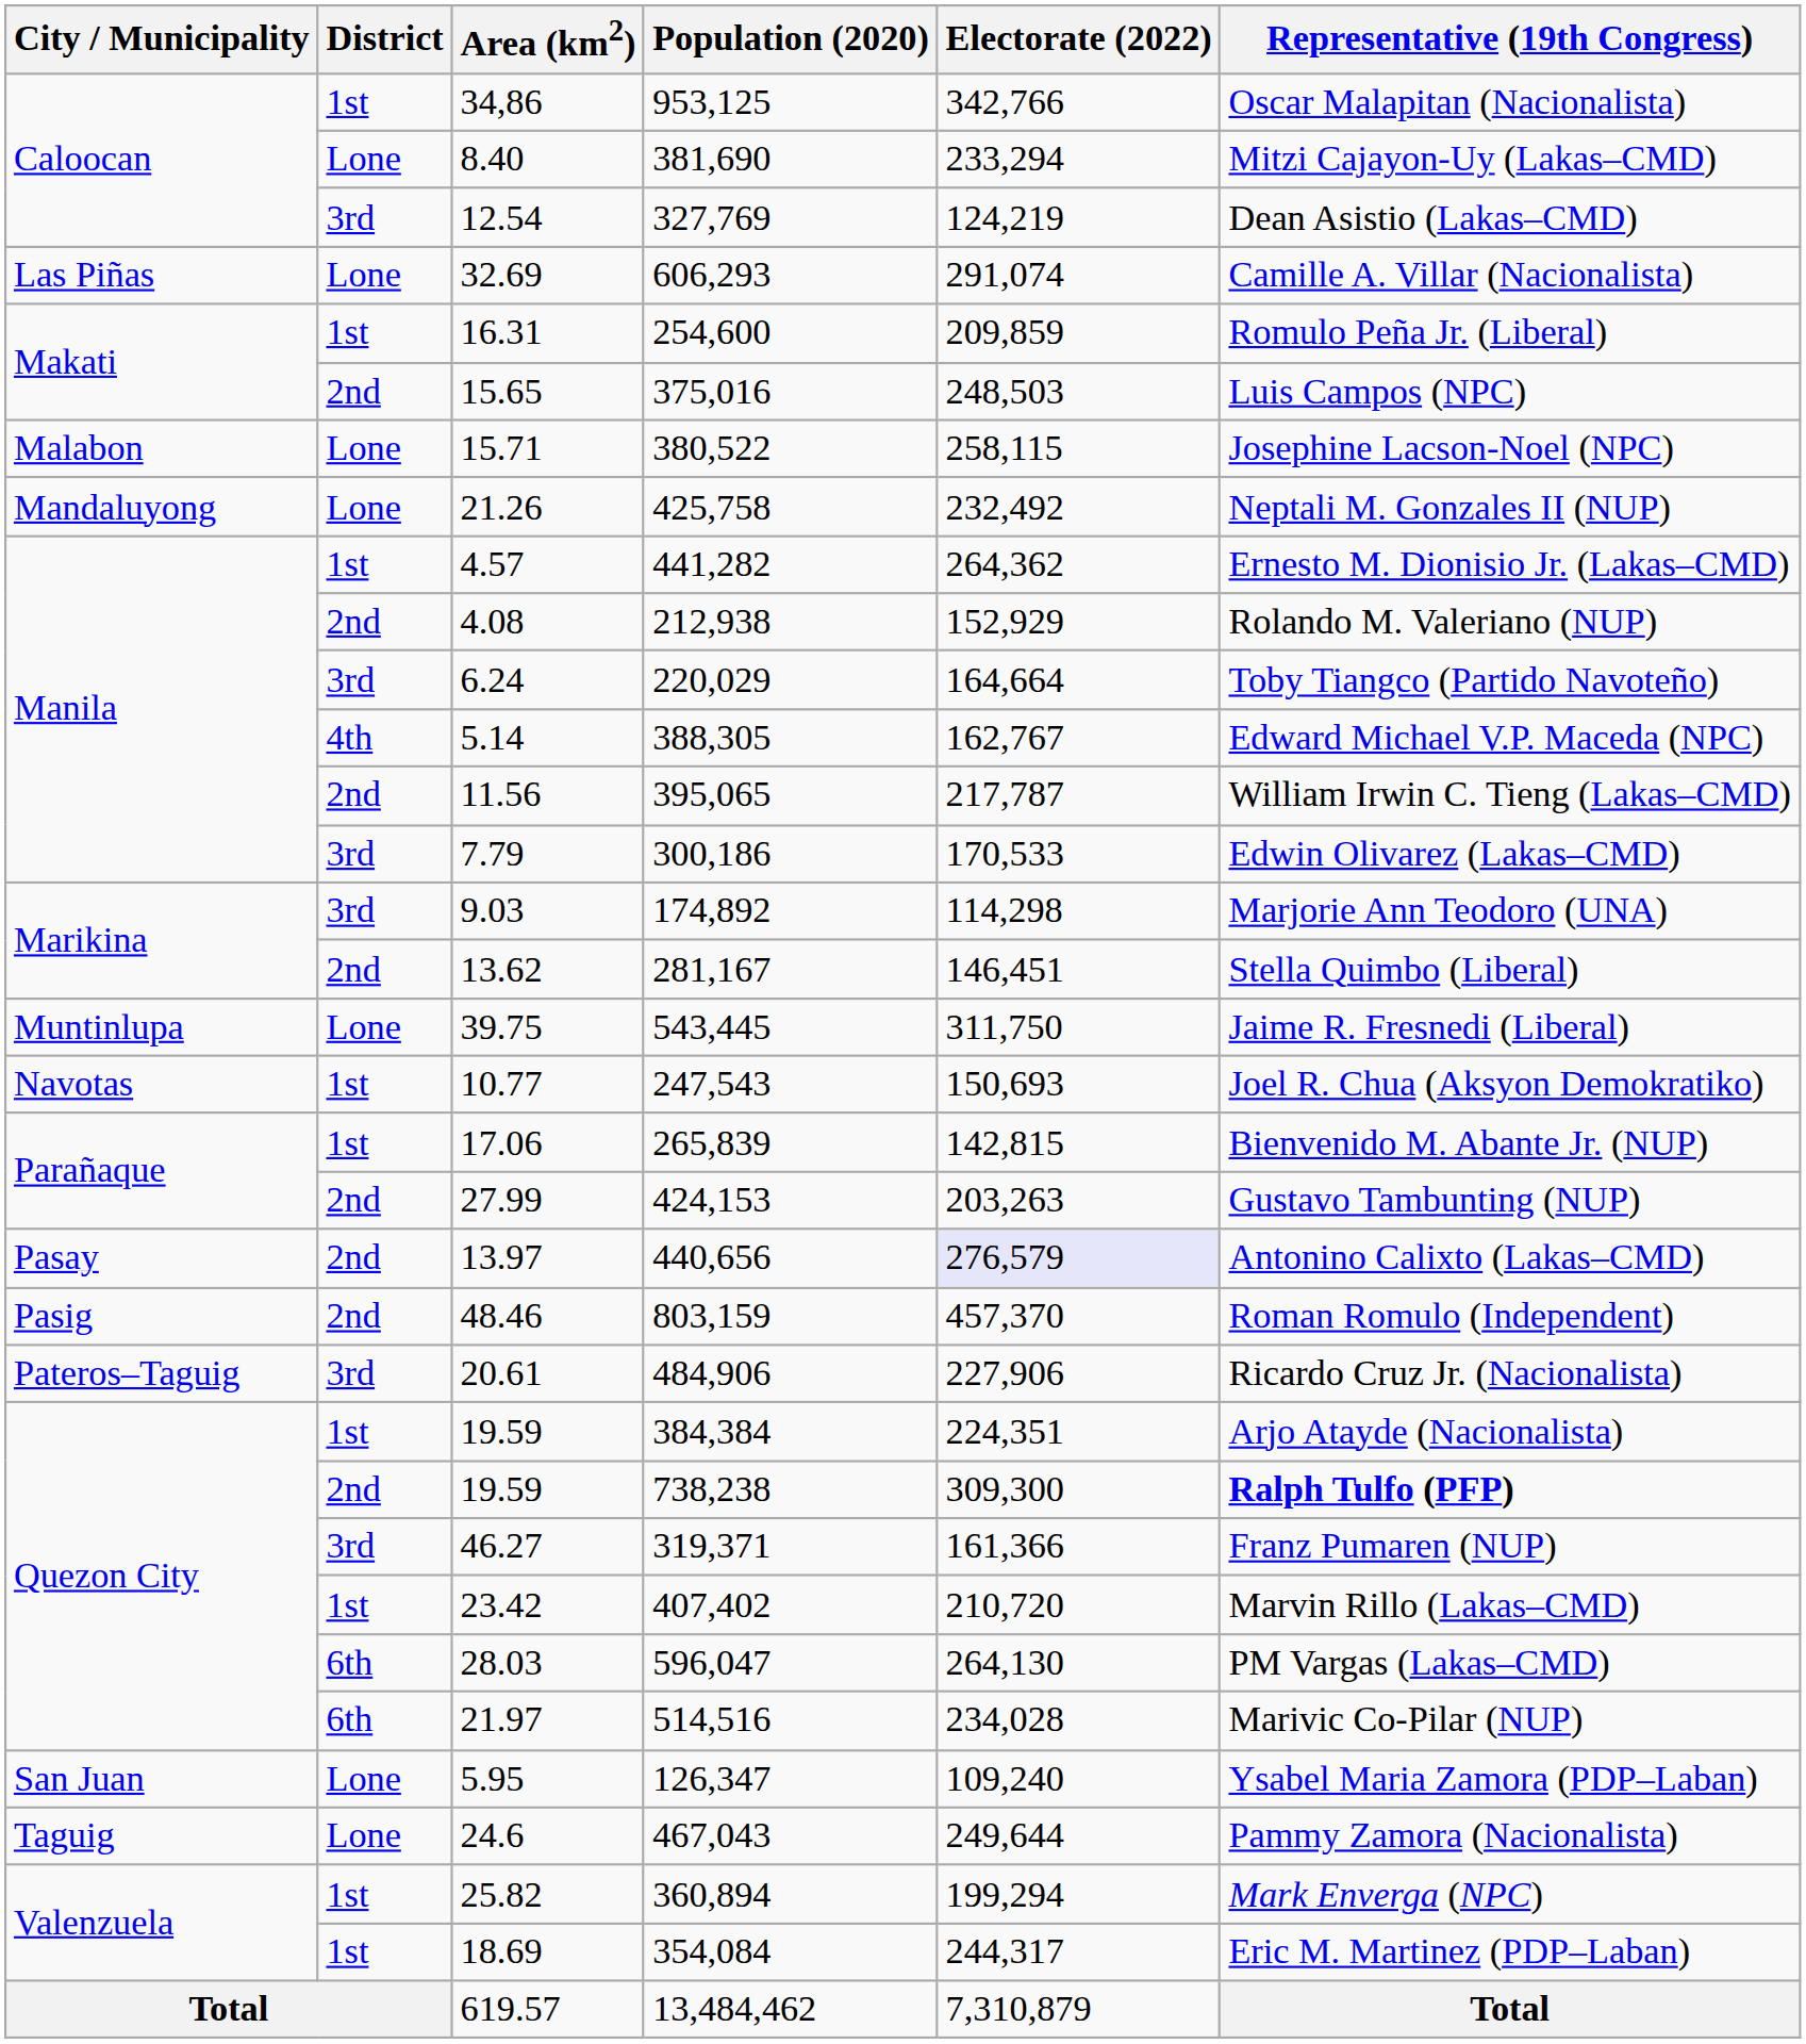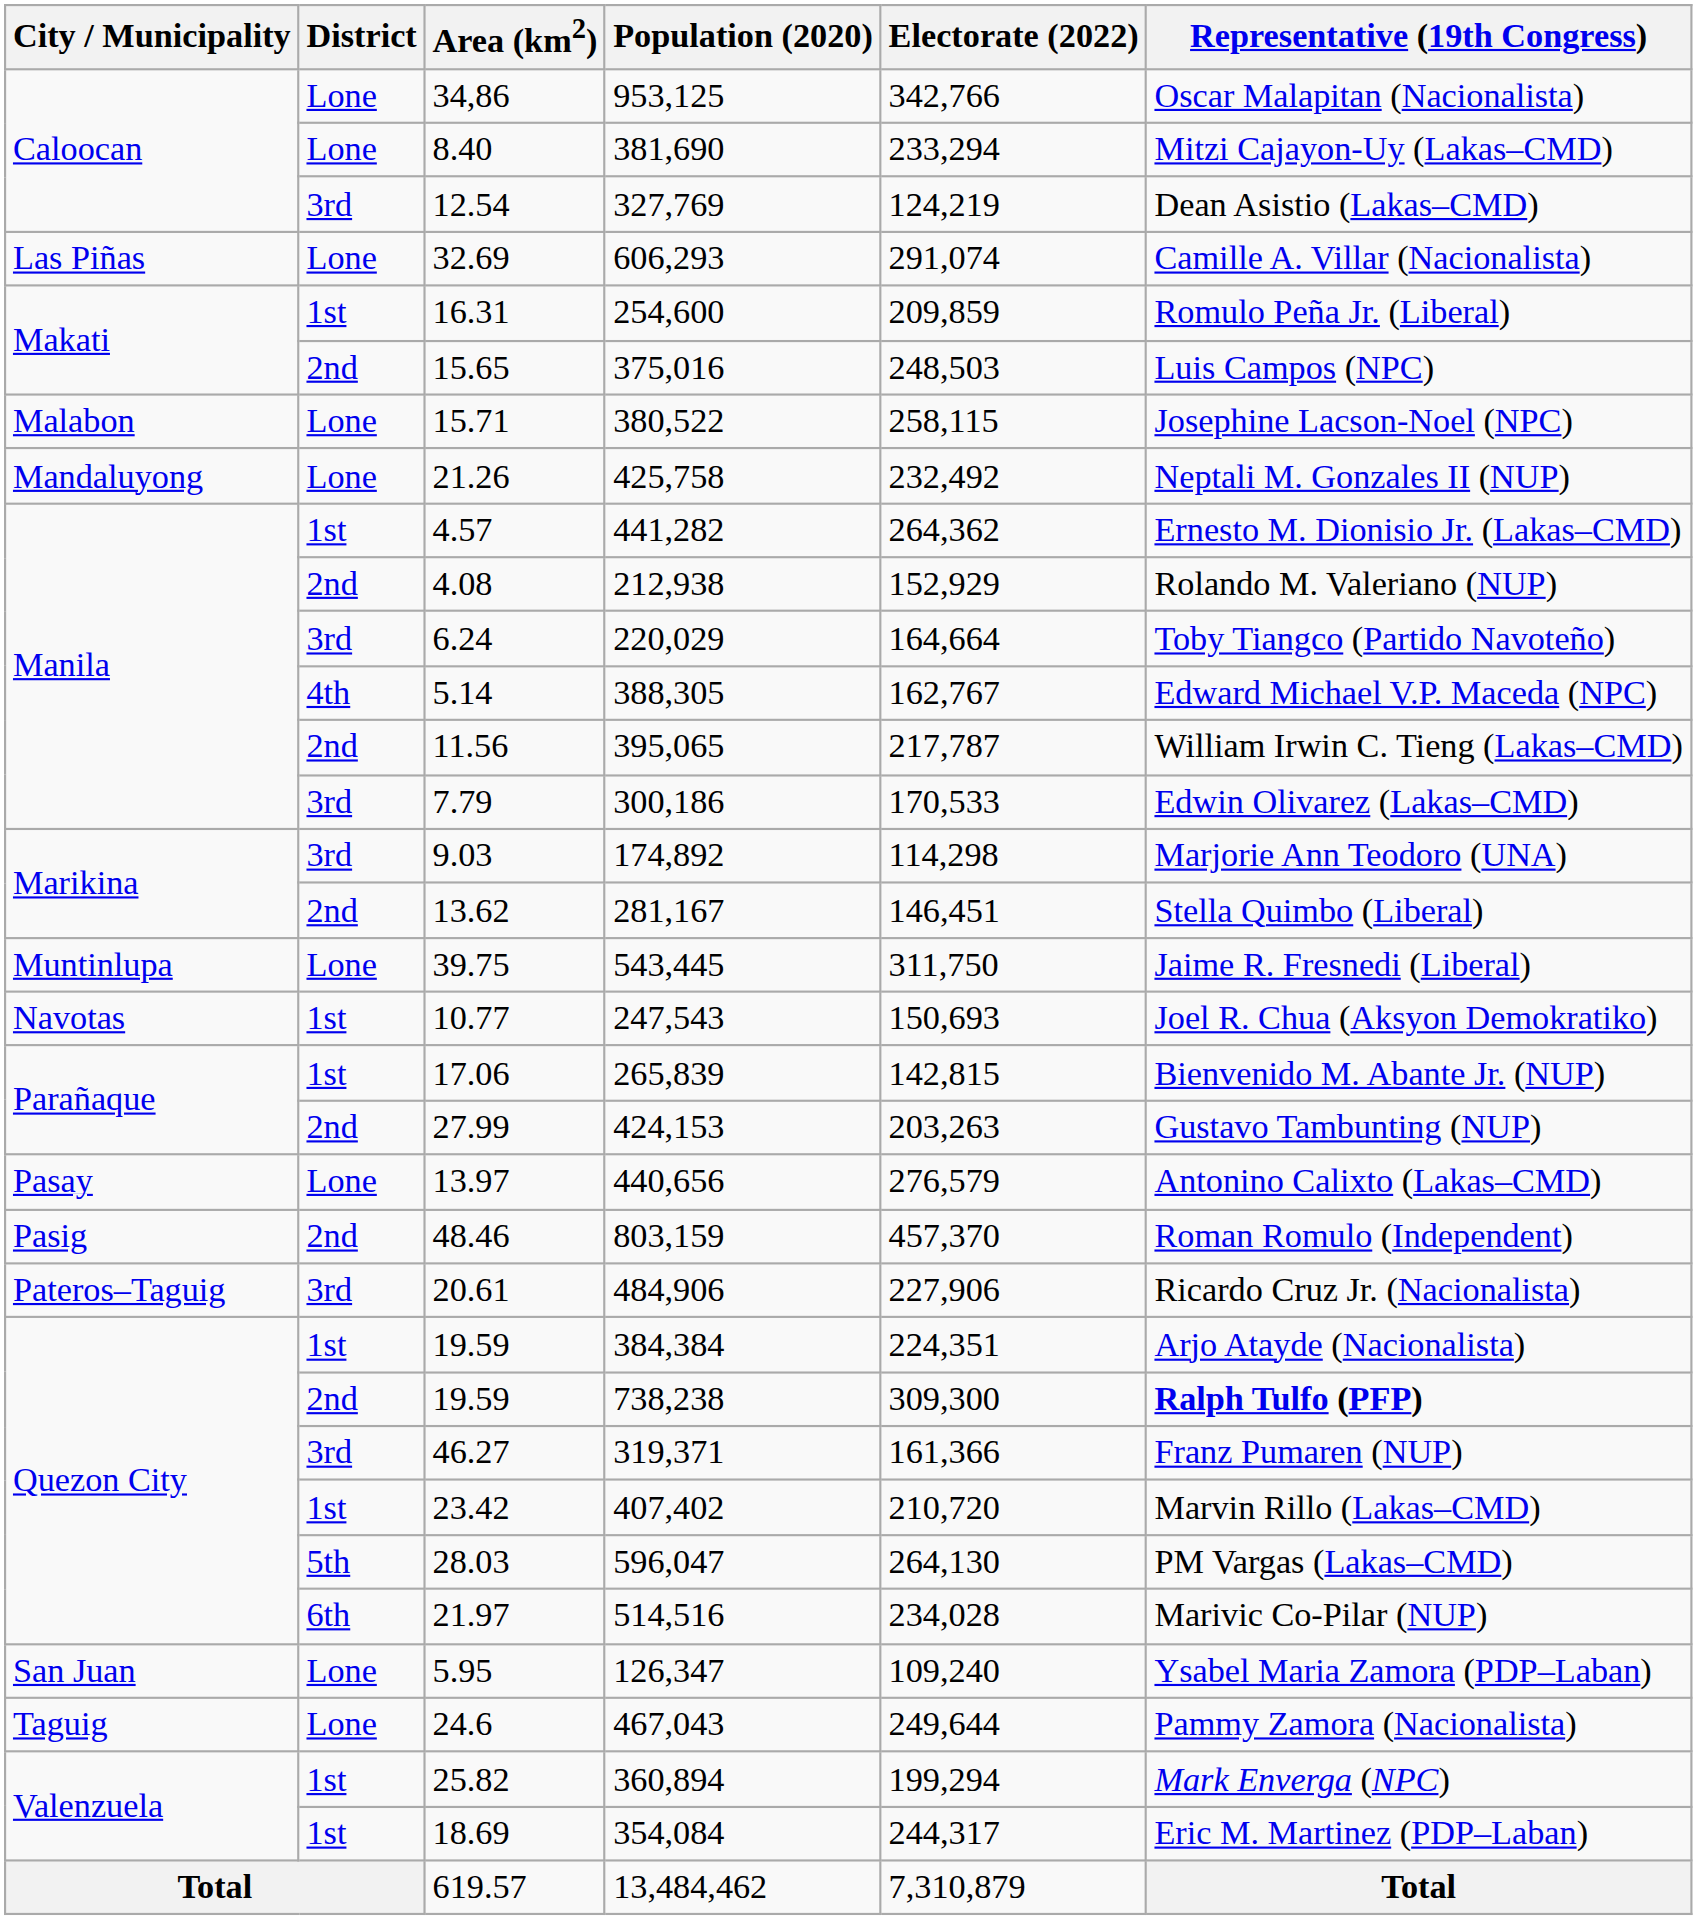 <table class="wikitable sortable">
 <tr>
 <th>City / Municipality</th>
 <th>District</th>
 <th>Area (km<sup>2</sup>)</th>
 <th>Population (2020)</th>
 <th>Electorate (2022)</th>
 <th><a href='#'>Representative</a> (<a href='#'>19th Congress</a>)</th>
 </tr>
 <tr>
 <td rowspan="3"><a href='#'>Caloocan</a></td>
-<td><a href='#'>1st</a></td>
+<td><a href='#'>Lone</a></td>
 <td>34,86</td>
 <td>953,125</td>
 <td>342,766</td>
 <td><a href='#'>Oscar Malapitan</a> (<a href='#'>Nacionalista</a>)</td>
 </tr>
 <tr>
 <td><a href='#'>Lone</a></td>
 <td>8.40</td>
 <td>381,690</td>
 <td>233,294</td>
 <td><a href='#'>Mitzi Cajayon-Uy</a> (<a href='#'>Lakas–CMD</a>)</td>
 </tr>
 <tr>
 <td><a href='#'>3rd</a></td>
 <td>12.54</td>
 <td>327,769</td>
 <td>124,219</td>
 <td>Dean Asistio (<a href='#'>Lakas–CMD</a>)</td>
 </tr>
 <tr>
 <td><a href='#'>Las Piñas</a></td>
 <td><a href='#'>Lone</a></td>
 <td>32.69</td>
 <td>606,293</td>
 <td>291,074</td>
 <td><a href='#'>Camille A. Villar</a> (<a href='#'>Nacionalista</a>)</td>
 </tr>
 <tr>
 <td rowspan="2"><a href='#'>Makati</a></td>
 <td><a href='#'>1st</a></td>
 <td>16.31</td>
 <td>254,600</td>
 <td>209,859</td>
 <td><a href='#'>Romulo Peña Jr.</a> (<a href='#'>Liberal</a>)</td>
 </tr>
 <tr>
 <td><a href='#'>2nd</a></td>
 <td>15.65</td>
 <td>375,016</td>
 <td>248,503</td>
 <td><a href='#'>Luis Campos</a> (<a href='#'>NPC</a>)</td>
 </tr>
 <tr>
 <td><a href='#'>Malabon</a></td>
 <td><a href='#'>Lone</a></td>
 <td>15.71</td>
 <td>380,522</td>
 <td>258,115</td>
 <td><a href='#'>Josephine Lacson-Noel</a> (<a href='#'>NPC</a>)</td>
 </tr>
 <tr>
 <td><a href='#'>Mandaluyong</a></td>
 <td><a href='#'>Lone</a></td>
 <td>21.26</td>
 <td>425,758</td>
 <td>232,492</td>
 <td><a href='#'>Neptali M. Gonzales II</a> (<a href='#'>NUP</a>)</td>
 </tr>
 <tr>
 <td rowspan="6"><a href='#'>Manila</a></td>
 <td><a href='#'>1st</a></td>
 <td>4.57</td>
 <td>441,282</td>
 <td>264,362</td>
 <td><a href='#'>Ernesto M. Dionisio Jr.</a> (<a href='#'>Lakas–CMD</a>)</td>
 </tr>
 <tr>
 <td><a href='#'>2nd</a></td>
 <td>4.08</td>
 <td>212,938</td>
 <td>152,929</td>
 <td>Rolando M. Valeriano (<a href='#'>NUP</a>)</td>
 </tr>
 <tr>
 <td><a href='#'>3rd</a></td>
 <td>6.24</td>
 <td>220,029</td>
 <td>164,664</td>
 <td><a href='#'>Toby Tiangco</a> (<a href='#'>Partido Navoteño</a>)</td>
 </tr>
 <tr>
 <td><a href='#'>4th</a></td>
 <td>5.14</td>
 <td>388,305</td>
 <td>162,767</td>
 <td><a href='#'>Edward Michael V.P. Maceda</a> (<a href='#'>NPC</a>)</td>
 </tr>
 <tr>
 <td><a href='#'>2nd</a></td>
 <td>11.56</td>
 <td>395,065</td>
 <td>217,787</td>
 <td>William Irwin C. Tieng (<a href='#'>Lakas–CMD</a>)</td>
 </tr>
 <tr>
 <td><a href='#'>3rd</a></td>
 <td>7.79</td>
 <td>300,186</td>
 <td>170,533</td>
 <td><a href='#'>Edwin Olivarez</a> (<a href='#'>Lakas–CMD</a>)</td>
 </tr>
 <tr>
 <td rowspan="2"><a href='#'>Marikina</a></td>
 <td><a href='#'>3rd</a></td>
 <td>9.03</td>
 <td>174,892</td>
 <td>114,298</td>
 <td><a href='#'>Marjorie Ann Teodoro</a> (<a href='#'>UNA</a>)</td>
 </tr>
 <tr>
 <td><a href='#'>2nd</a></td>
 <td>13.62</td>
 <td>281,167</td>
 <td>146,451</td>
 <td><a href='#'>Stella Quimbo</a> (<a href='#'>Liberal</a>)</td>
 </tr>
 <tr>
 <td><a href='#'>Muntinlupa</a></td>
 <td><a href='#'>Lone</a></td>
 <td>39.75</td>
 <td>543,445</td>
 <td>311,750</td>
 <td><a href='#'>Jaime R. Fresnedi</a> (<a href='#'>Liberal</a>)</td>
 </tr>
 <tr>
 <td><a href='#'>Navotas</a></td>
 <td><a href='#'>1st</a></td>
 <td>10.77</td>
 <td>247,543</td>
 <td>150,693</td>
 <td><a href='#'>Joel R. Chua</a> (<a href='#'>Aksyon Demokratiko</a>)</td>
 </tr>
 <tr>
 <td rowspan="2"><a href='#'>Parañaque</a></td>
 <td><a href='#'>1st</a></td>
 <td>17.06</td>
 <td>265,839</td>
 <td>142,815</td>
 <td><a href='#'>Bienvenido M. Abante Jr.</a> (<a href='#'>NUP</a>)</td>
 </tr>
 <tr>
 <td><a href='#'>2nd</a></td>
 <td>27.99</td>
 <td>424,153</td>
 <td>203,263</td>
 <td><a href='#'>Gustavo Tambunting</a> (<a href='#'>NUP</a>)</td>
 </tr>
 <tr>
 <td><a href='#'>Pasay</a></td>
-<td><a href='#'>2nd</a></td>
+<td><a href='#'>Lone</a></td>
 <td>13.97</td>
 <td>440,656</td>
-<td style="background: lavender;">276,579</td>
+<td>276,579</td>
 <td><a href='#'>Antonino Calixto</a> (<a href='#'>Lakas–CMD</a>)</td>
 </tr>
 <tr>
 <td><a href='#'>Pasig</a></td>
 <td><a href='#'>2nd</a></td>
 <td>48.46</td>
 <td>803,159</td>
 <td>457,370</td>
 <td><a href='#'>Roman Romulo</a> (<a href='#'>Independent</a>)</td>
 </tr>
 <tr>
 <td><a href='#'>Pateros–Taguig</a></td>
 <td><a href='#'>3rd</a></td>
 <td>20.61</td>
 <td>484,906</td>
 <td>227,906</td>
 <td>Ricardo Cruz Jr. (<a href='#'>Nacionalista</a>)</td>
 </tr>
 <tr>
 <td rowspan="6"><a href='#'>Quezon City</a></td>
 <td><a href='#'>1st</a></td>
 <td>19.59</td>
 <td>384,384</td>
 <td>224,351</td>
 <td><a href='#'>Arjo Atayde</a> (<a href='#'>Nacionalista</a>)</td>
 </tr>
 <tr>
 <td><a href='#'>2nd</a></td>
 <td>19.59</td>
 <td>738,238</td>
 <td>309,300</td>
 <td><strong><a href='#'>Ralph Tulfo</a> (<a href='#'>PFP</a>)</strong></td>
 </tr>
 <tr>
 <td><a href='#'>3rd</a></td>
 <td>46.27</td>
 <td>319,371</td>
 <td>161,366</td>
 <td><a href='#'>Franz Pumaren</a> (<a href='#'>NUP</a>)</td>
 </tr>
 <tr>
 <td><a href='#'>1st</a></td>
 <td>23.42</td>
 <td>407,402</td>
 <td>210,720</td>
 <td>Marvin Rillo (<a href='#'>Lakas–CMD</a>)</td>
 </tr>
 <tr>
-<td><a href='#'>6th</a></td>
+<td><a href='#'>5th</a></td>
 <td>28.03</td>
 <td>596,047</td>
 <td>264,130</td>
 <td>PM Vargas (<a href='#'>Lakas–CMD</a>)</td>
 </tr>
 <tr>
 <td><a href='#'>6th</a></td>
 <td>21.97</td>
 <td>514,516</td>
 <td>234,028</td>
 <td>Marivic Co-Pilar (<a href='#'>NUP</a>)</td>
 </tr>
 <tr>
 <td><a href='#'>San Juan</a></td>
 <td><a href='#'>Lone</a></td>
 <td>5.95</td>
 <td>126,347</td>
 <td>109,240</td>
 <td><a href='#'>Ysabel Maria Zamora</a> (<a href='#'>PDP–Laban</a>)</td>
 </tr>
 <tr>
 <td><a href='#'>Taguig</a></td>
 <td><a href='#'>Lone</a></td>
 <td>24.6</td>
 <td>467,043</td>
 <td>249,644</td>
 <td><a href='#'>Pammy Zamora</a> (<a href='#'>Nacionalista</a>)</td>
 </tr>
 <tr>
 <td rowspan="2"><a href='#'>Valenzuela</a></td>
 <td><a href='#'>1st</a></td>
 <td>25.82</td>
 <td>360,894</td>
 <td>199,294</td>
 <td><em><a href='#'>Mark Enverga</a></em> (<em><a href='#'>NPC</a></em>)</td>
 </tr>
 <tr>
 <td><a href='#'>1st</a></td>
 <td>18.69</td>
 <td>354,084</td>
 <td>244,317</td>
 <td><a href='#'>Eric M. Martinez</a> (<a href='#'>PDP–Laban</a>)</td>
 </tr>
 <tr>
 <th colspan="2">Total</th>
 <td>619.57</td>
 <td>13,484,462</td>
 <td>7,310,879</td>
 <th>Total</th>
 </tr>
 </table>
